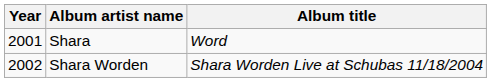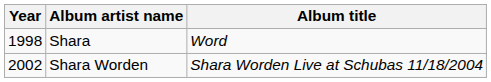 <table class="wikitable">
 <tr>
 <th>Year</th>
 <th>Album artist name</th>
 <th>Album title</th>
 </tr>
 <tr>
-<td>2001</td>
+<td>1998</td>
 <td>Shara</td>
 <td><em>Word</em></td>
 </tr>
 <tr>
 <td>2002</td>
 <td>Shara Worden</td>
 <td><em>Shara Worden Live at Schubas 11/18/2004</em></td>
 </tr>
 </table>
